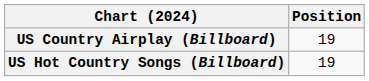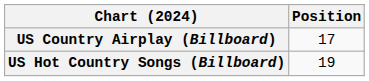 <table class="wikitable sortable plainrowheaders" style="text-align:center">
 <tr>
 <th scope="col">Chart (2024)</th>
 <th scope="col">Position</th>
 </tr>
 <tr>
 <th scope="row">US Country Airplay (<em>Billboard</em>)</th>
-<td>19</td>
+<td>17</td>
 </tr>
 <tr>
 <th scope="row">US Hot Country Songs (<em>Billboard</em>)</th>
 <td>19</td>
 </tr>
 </table>
